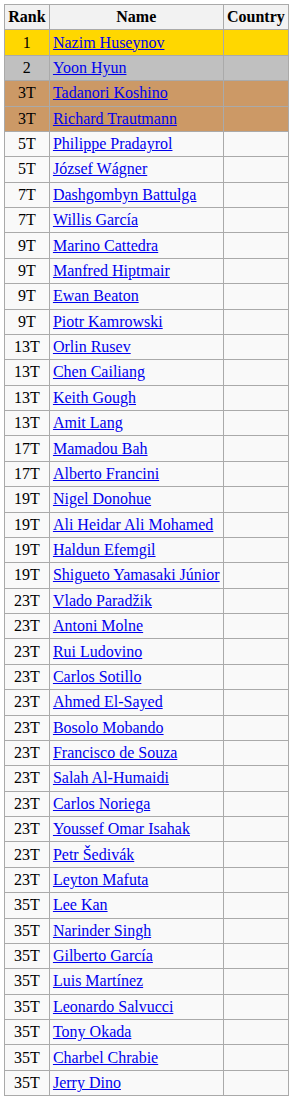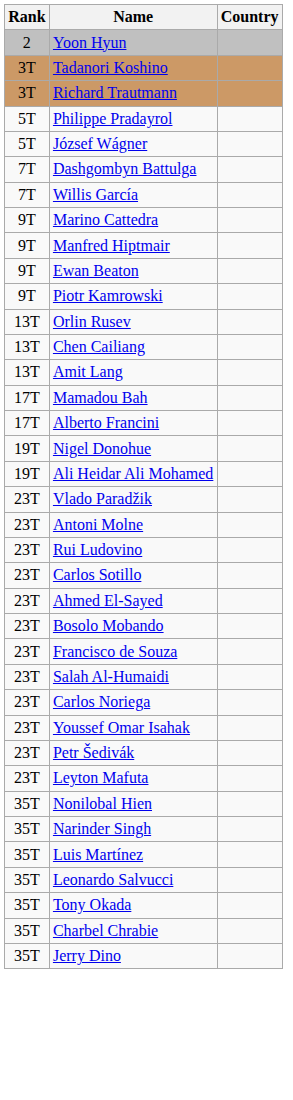 <table class="wikitable sortable" style="text-align:center">
 <tr>
 <th>Rank</th>
 <th>Name</th>
 <th>Country</th>
-</tr>
-<tr bgcolor=gold>
-<td>1</td>
-<td align="left"><a href='#'>Nazim Huseynov</a></td>
-<td align="left"></td>
 </tr>
 <tr bgcolor=silver>
 <td>2</td>
 <td align="left"><a href='#'>Yoon Hyun</a></td>
 <td align="left"></td>
 </tr>
 <tr bgcolor=#CC9966>
 <td>3T</td>
 <td align="left"><a href='#'>Tadanori Koshino</a></td>
 <td align="left"></td>
 </tr>
 <tr bgcolor=#CC9966>
 <td>3T</td>
 <td align="left"><a href='#'>Richard Trautmann</a></td>
 <td align="left"></td>
 </tr>
 <tr>
 <td>5T</td>
 <td align="left"><a href='#'>Philippe Pradayrol</a></td>
 <td align="left"></td>
 </tr>
 <tr>
 <td>5T</td>
 <td align="left"><a href='#'>József Wágner</a></td>
 <td align="left"></td>
 </tr>
 <tr>
 <td>7T</td>
 <td align="left"><a href='#'>Dashgombyn Battulga</a></td>
 <td align="left"></td>
 </tr>
 <tr>
 <td>7T</td>
 <td align="left"><a href='#'>Willis García</a></td>
 <td align="left"></td>
 </tr>
 <tr>
 <td>9T</td>
 <td align="left"><a href='#'>Marino Cattedra</a></td>
 <td align="left"></td>
 </tr>
 <tr>
 <td>9T</td>
 <td align="left"><a href='#'>Manfred Hiptmair</a></td>
 <td align="left"></td>
 </tr>
 <tr>
 <td>9T</td>
 <td align="left"><a href='#'>Ewan Beaton</a></td>
 <td align="left"></td>
 </tr>
 <tr>
 <td>9T</td>
 <td align="left"><a href='#'>Piotr Kamrowski</a></td>
 <td align="left"></td>
 </tr>
 <tr>
 <td>13T</td>
 <td align="left"><a href='#'>Orlin Rusev</a></td>
 <td align="left"></td>
 </tr>
 <tr>
 <td>13T</td>
 <td align="left"><a href='#'>Chen Cailiang</a></td>
 <td align="left"></td>
 </tr>
 <tr>
 <td>13T</td>
-<td align="left"><a href='#'>Keith Gough</a></td>
-<td align="left"></td>
-</tr>
-<tr>
-<td>13T</td>
 <td align="left"><a href='#'>Amit Lang</a></td>
 <td align="left"></td>
 </tr>
 <tr>
 <td>17T</td>
 <td align="left"><a href='#'>Mamadou Bah</a></td>
 <td align="left"></td>
 </tr>
 <tr>
 <td>17T</td>
 <td align="left"><a href='#'>Alberto Francini</a></td>
 <td align="left"></td>
 </tr>
 <tr>
 <td>19T</td>
 <td align="left"><a href='#'>Nigel Donohue</a></td>
 <td align="left"></td>
 </tr>
 <tr>
 <td>19T</td>
 <td align="left"><a href='#'>Ali Heidar Ali Mohamed</a></td>
-<td align="left"></td>
-</tr>
-<tr>
-<td>19T</td>
-<td align="left"><a href='#'>Haldun Efemgil</a></td>
-<td align="left"></td>
-</tr>
-<tr>
-<td>19T</td>
-<td align="left"><a href='#'>Shigueto Yamasaki Júnior</a></td>
 <td align="left"></td>
 </tr>
 <tr>
 <td>23T</td>
 <td align="left"><a href='#'>Vlado Paradžik</a></td>
 <td align="left"></td>
 </tr>
 <tr>
 <td>23T</td>
 <td align="left"><a href='#'>Antoni Molne</a></td>
 <td align="left"></td>
 </tr>
 <tr>
 <td>23T</td>
 <td align="left"><a href='#'>Rui Ludovino</a></td>
 <td align="left"></td>
 </tr>
 <tr>
 <td>23T</td>
 <td align="left"><a href='#'>Carlos Sotillo</a></td>
 <td align="left"></td>
 </tr>
 <tr>
 <td>23T</td>
 <td align="left"><a href='#'>Ahmed El-Sayed</a></td>
 <td align="left"></td>
 </tr>
 <tr>
 <td>23T</td>
 <td align="left"><a href='#'>Bosolo Mobando</a></td>
 <td align="left"></td>
 </tr>
 <tr>
 <td>23T</td>
 <td align="left"><a href='#'>Francisco de Souza</a></td>
 <td align="left"></td>
 </tr>
 <tr>
 <td>23T</td>
 <td align="left"><a href='#'>Salah Al-Humaidi</a></td>
 <td align="left"></td>
 </tr>
 <tr>
 <td>23T</td>
 <td align="left"><a href='#'>Carlos Noriega</a></td>
 <td align="left"></td>
 </tr>
 <tr>
 <td>23T</td>
 <td align="left"><a href='#'>Youssef Omar Isahak</a></td>
 <td align="left"></td>
 </tr>
 <tr>
 <td>23T</td>
 <td align="left"><a href='#'>Petr Šedivák</a></td>
 <td align="left"></td>
 </tr>
 <tr>
 <td>23T</td>
 <td align="left"><a href='#'>Leyton Mafuta</a></td>
 <td align="left"></td>
 </tr>
 <tr>
 <td>35T</td>
-<td align="left"><a href='#'>Lee Kan</a></td>
+<td align="left"><a href='#'>Nonilobal Hien</a></td>
 <td align="left"></td>
 </tr>
 <tr>
 <td>35T</td>
 <td align="left"><a href='#'>Narinder Singh</a></td>
-<td align="left"></td>
-</tr>
-<tr>
-<td>35T</td>
-<td align="left"><a href='#'>Gilberto García</a></td>
 <td align="left"></td>
 </tr>
 <tr>
 <td>35T</td>
 <td align="left"><a href='#'>Luis Martínez</a></td>
 <td align="left"></td>
 </tr>
 <tr>
 <td>35T</td>
 <td align="left"><a href='#'>Leonardo Salvucci</a></td>
 <td align="left"></td>
 </tr>
 <tr>
 <td>35T</td>
 <td align="left"><a href='#'>Tony Okada</a></td>
 <td align="left"></td>
 </tr>
 <tr>
 <td>35T</td>
 <td align="left"><a href='#'>Charbel Chrabie</a></td>
 <td align="left"></td>
 </tr>
 <tr>
 <td>35T</td>
 <td align="left"><a href='#'>Jerry Dino</a></td>
 <td align="left"></td>
 </tr>
 </table>
